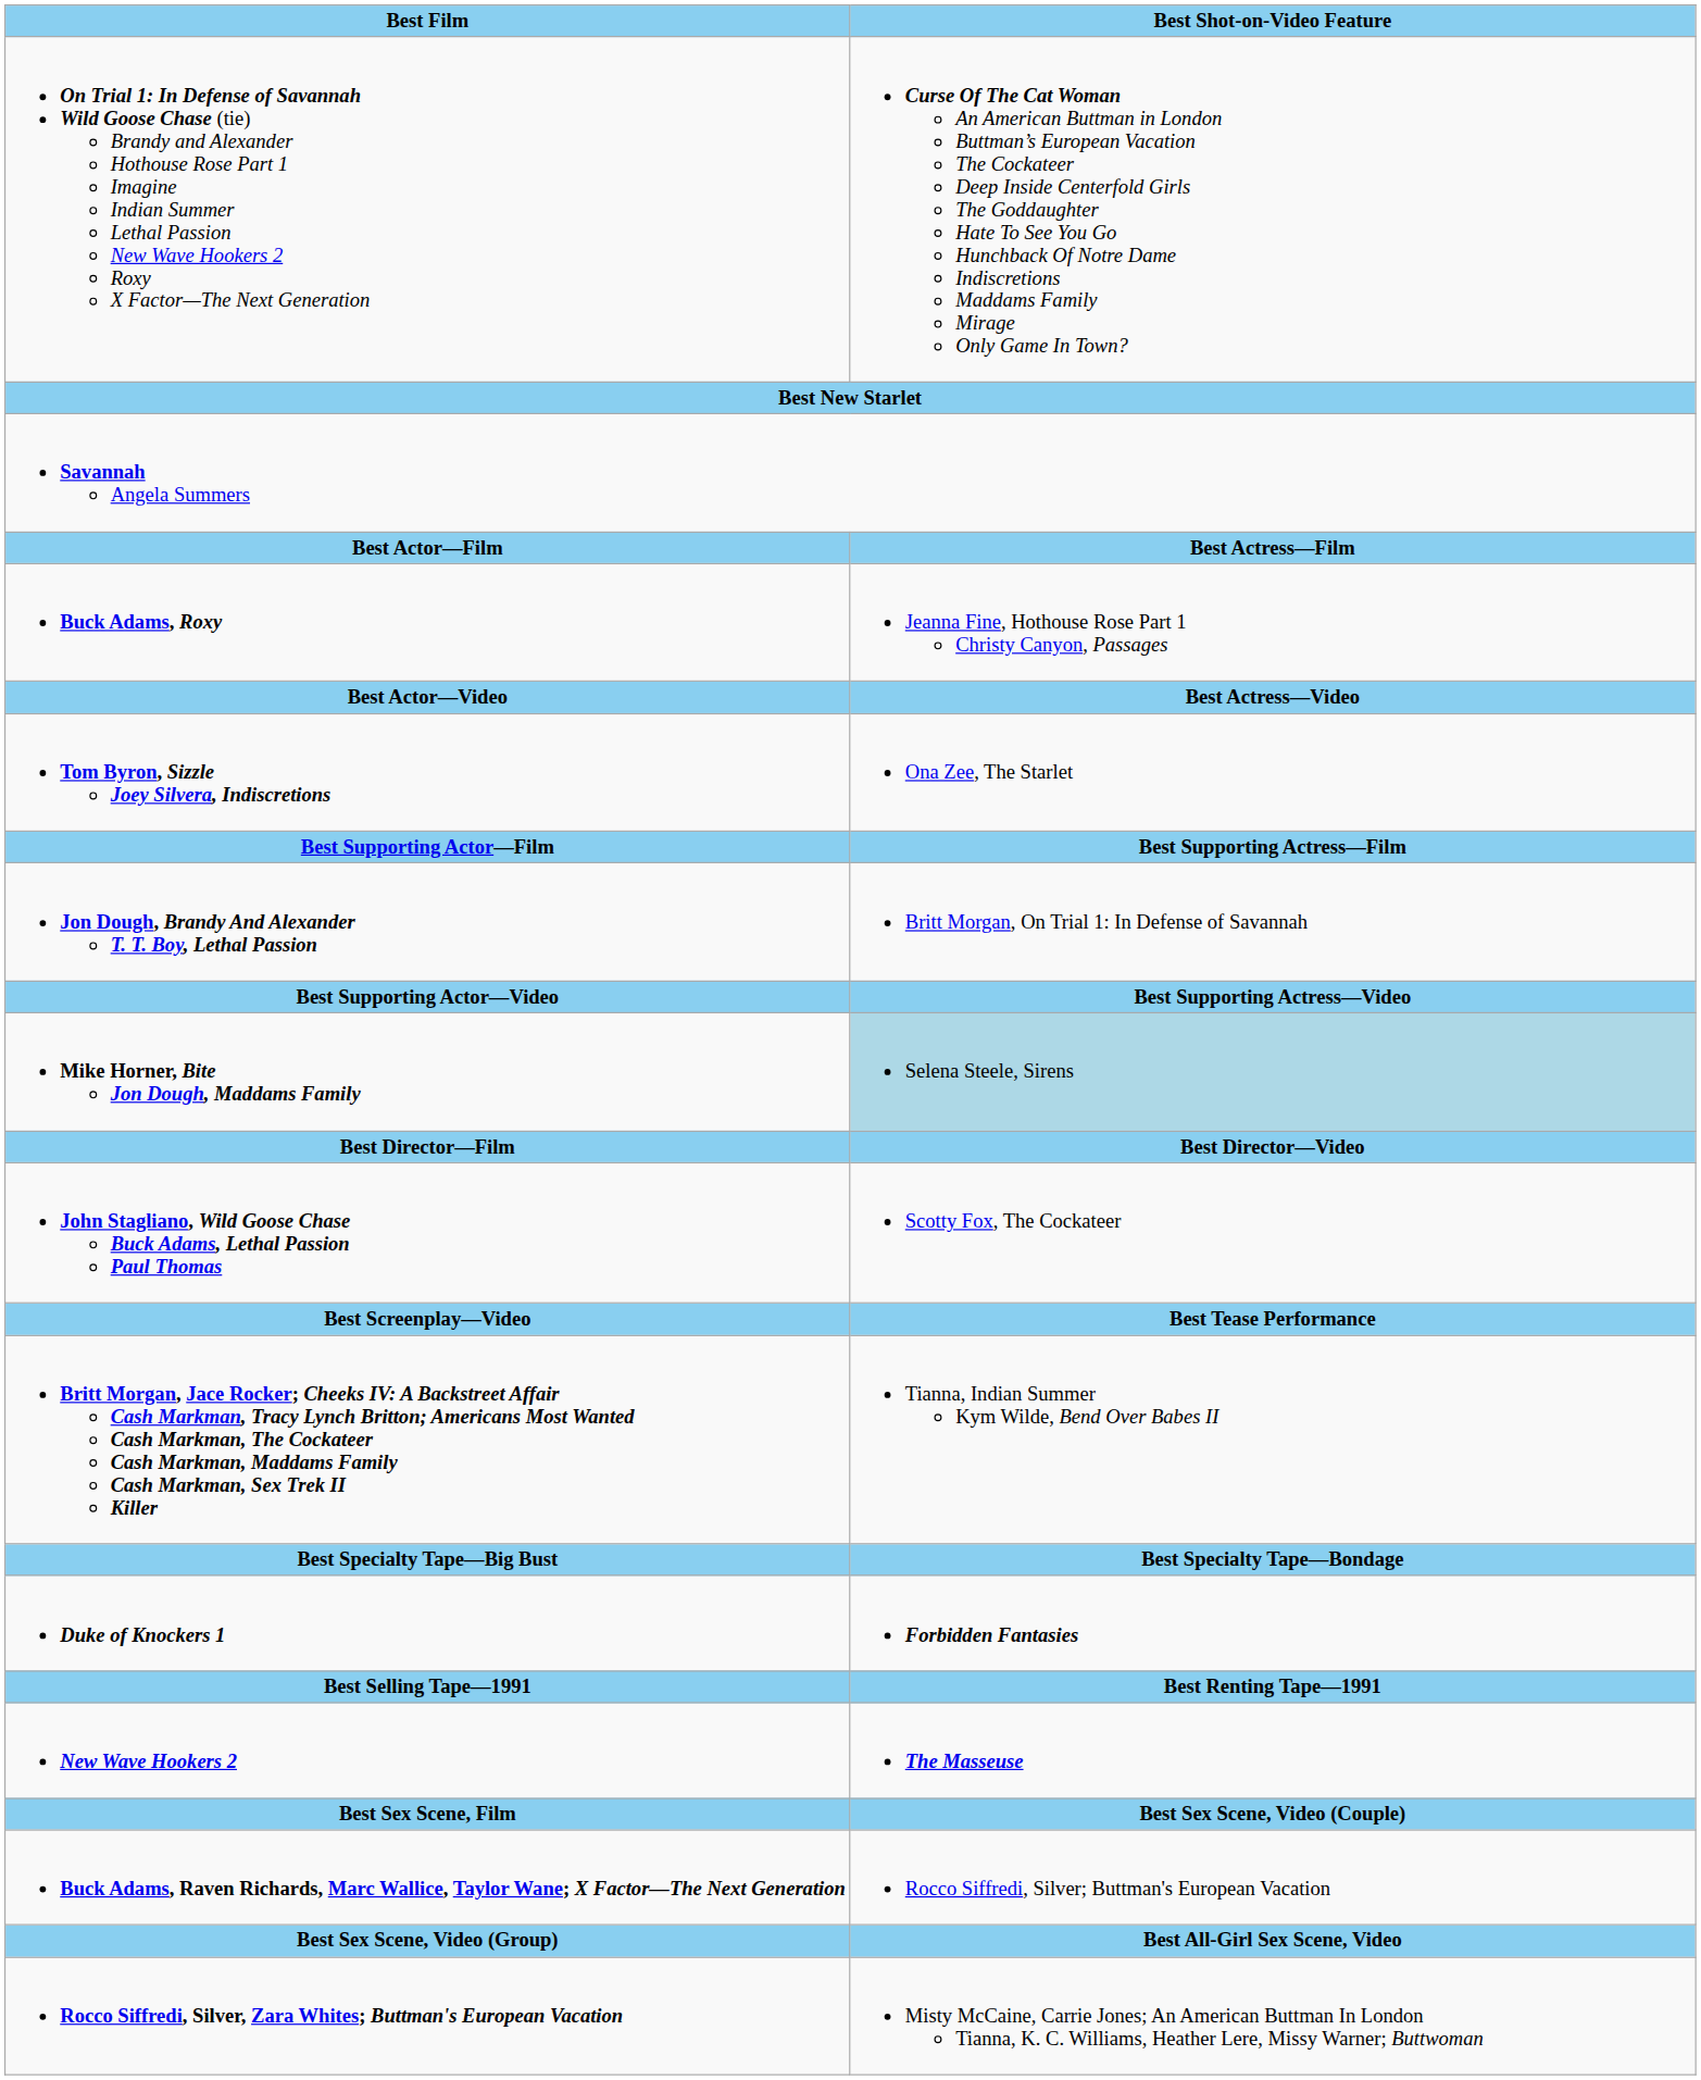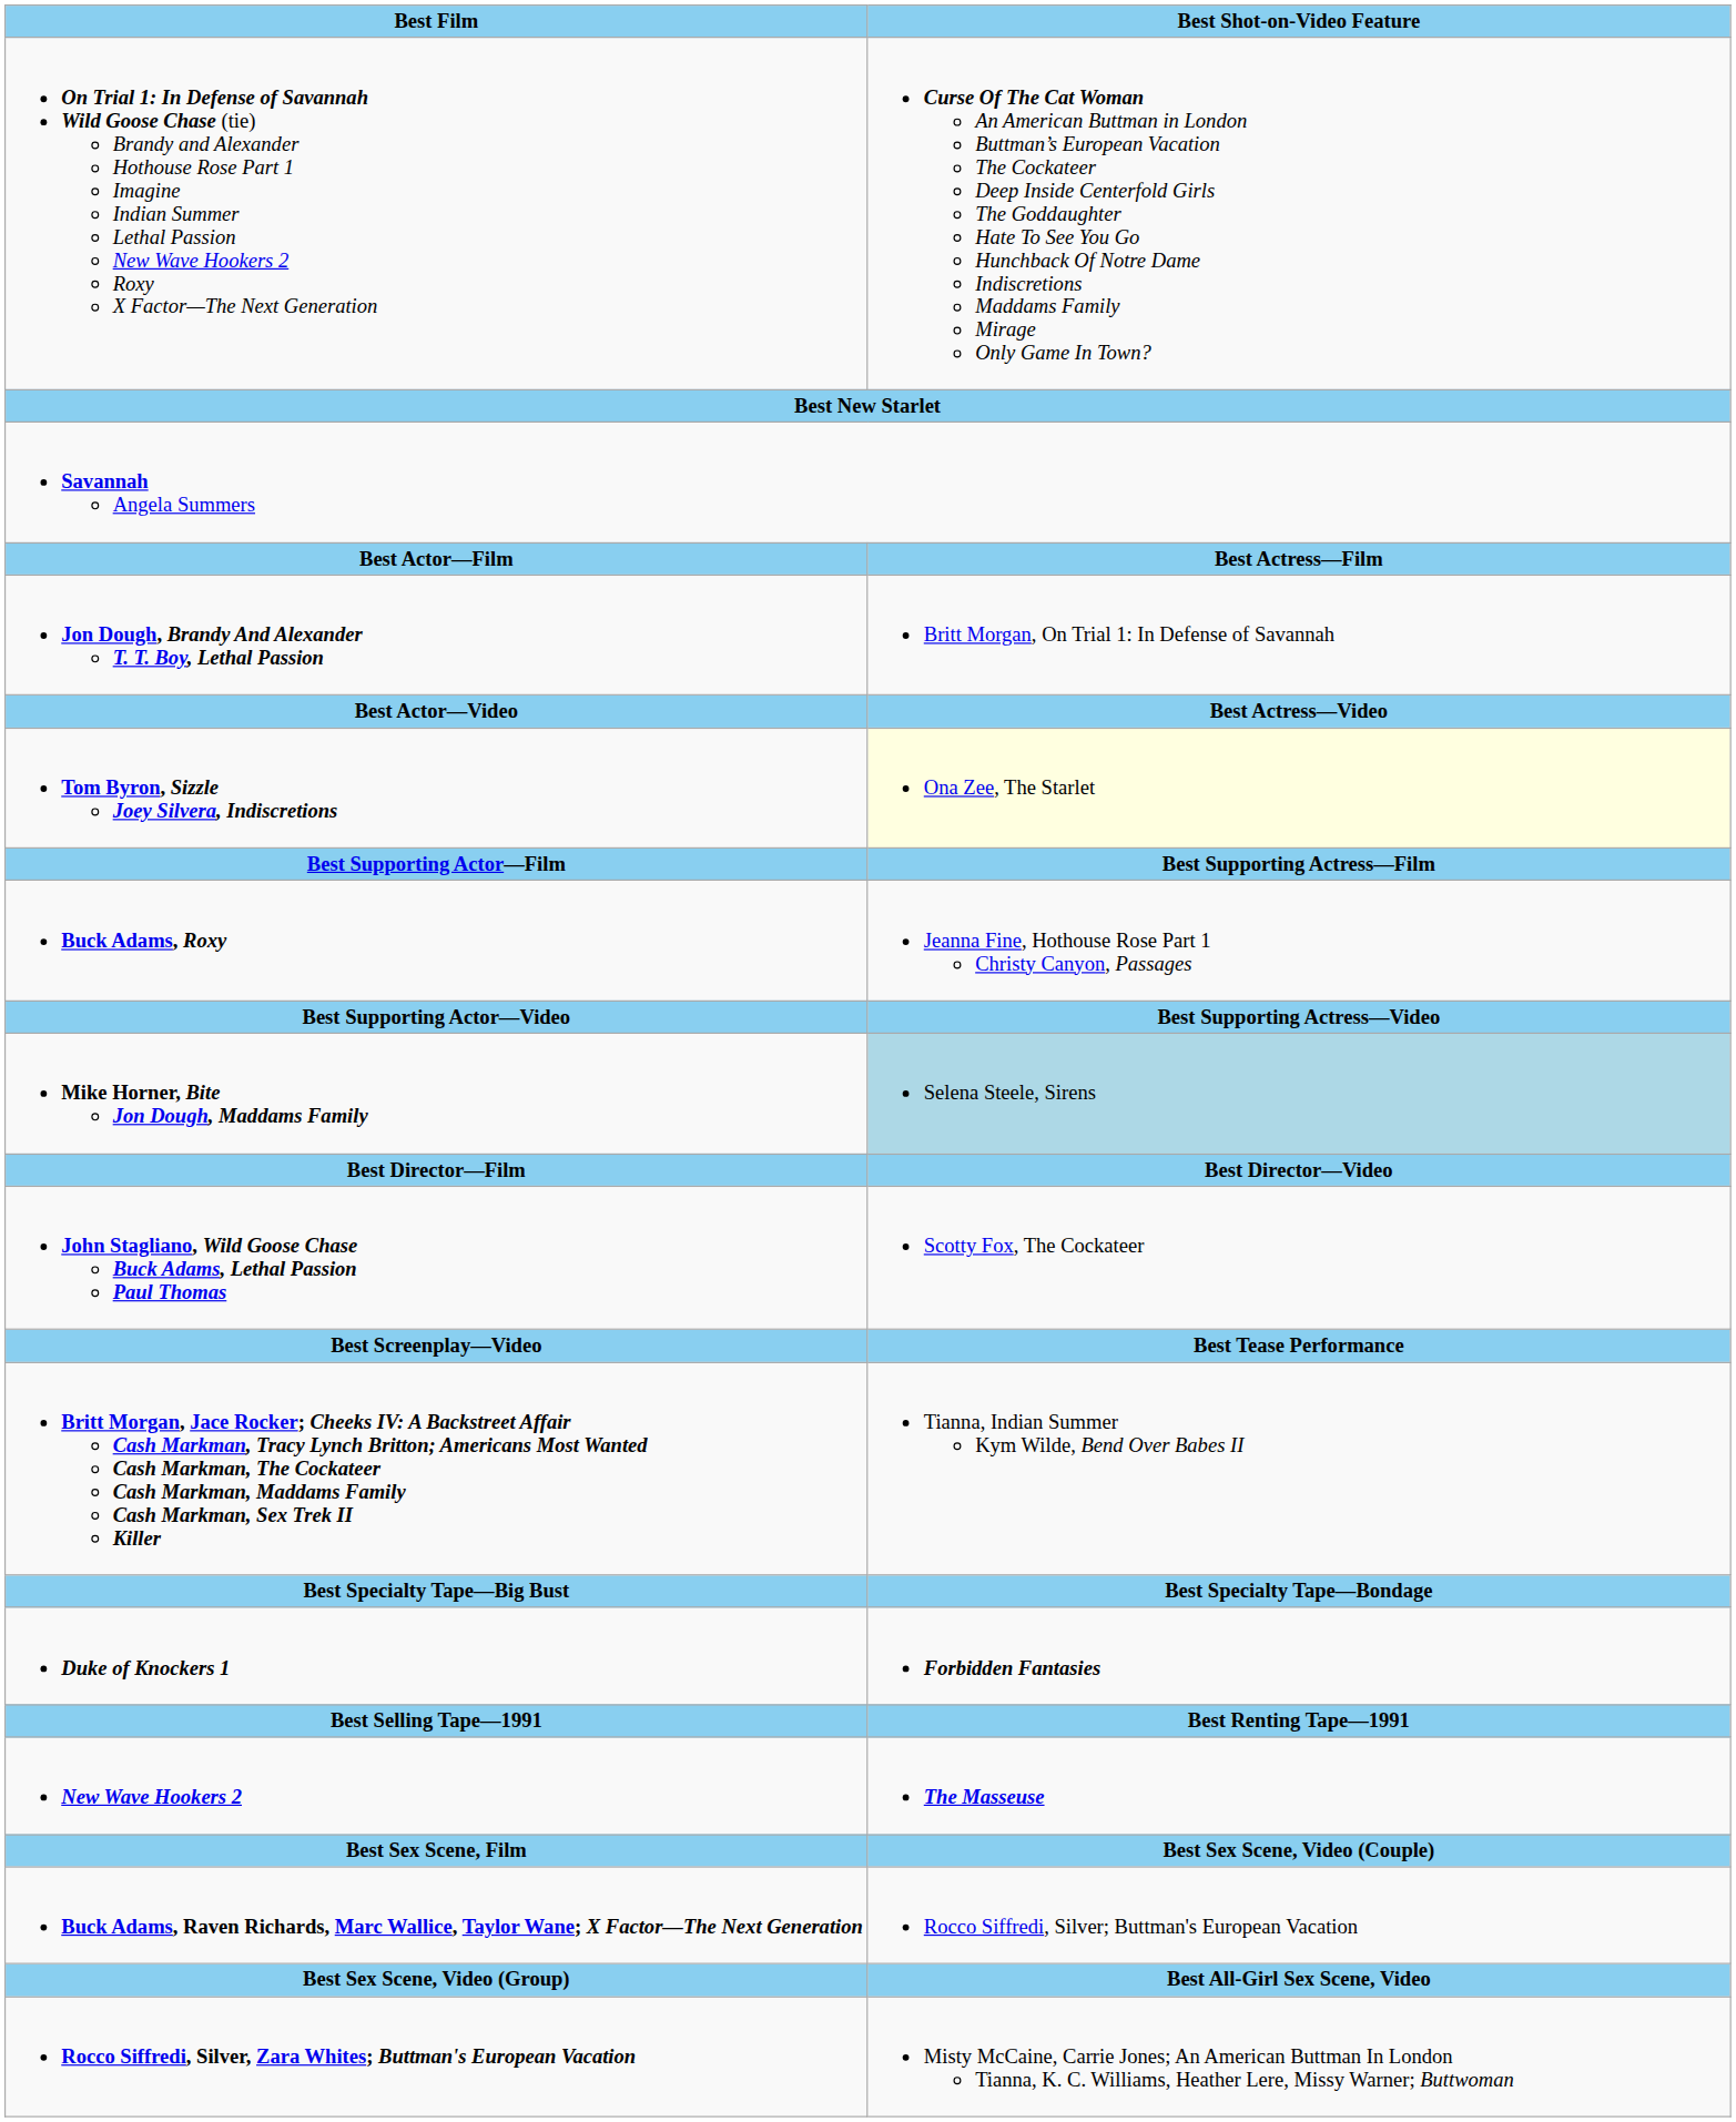 <table class=wikitable>
 <tr>
 <th style="background:#89cff0" width="50%">Best Film</th>
 <th style="background:#89cff0" width="50%">Best Shot-on-Video Feature</th>
 </tr>
 <tr>
 <td valign="top"><br><ul><li><strong><em>On Trial 1: In Defense of Savannah</em></strong></li><li><strong><em>Wild Goose Chase</em></strong> (tie)<ul><li><em>Brandy and Alexander</em></li><li><em>Hothouse Rose Part 1</em></li><li><em>Imagine</em></li><li><em>Indian Summer</em></li><li><em>Lethal Passion</em></li><li><em><a href='#'>New Wave Hookers 2</a></em></li><li><em>Roxy</em></li><li><em>X Factor—The Next Generation</em></li></ul></li></ul></td>
 <td valign="top"><br><ul><li><strong><em>Curse Of The Cat Woman</em></strong><ul><li><em>An American Buttman in London</em></li><li><em>Buttman’s European Vacation</em></li><li><em>The Cockateer</em></li><li><em>Deep Inside Centerfold Girls</em></li><li><em>The Goddaughter</em></li><li><em>Hate To See You Go</em></li><li><em>Hunchback Of Notre Dame</em></li><li><em>Indiscretions</em></li><li><em>Maddams Family</em></li><li><em>Mirage</em></li><li><em>Only Game In Town?</em></li></ul></li></ul></td>
 </tr>
 <tr>
 <th colspan="2" style="background:#89cff0">Best New Starlet</th>
 </tr>
 <tr>
 <td colspan="2" valign="top"><br><ul><li><strong><a href='#'>Savannah</a></strong><ul><li><a href='#'>Angela Summers</a></li></ul></li></ul></td>
 </tr>
 <tr>
 <th style="background:#89cff0" width="50%">Best Actor—Film</th>
 <th style="background:#89cff0" width="50%">Best Actress—Film</th>
 </tr>
 <tr>
-<td valign="top"><br><ul><li><strong><a href='#'>Buck Adams</a>, <em>Roxy<strong><em></li></ul></td>
-<td valign="top"><br><ul><li></strong><a href='#'>Jeanna Fine</a>, </em>Hothouse Rose Part 1</em></strong><ul><li><a href='#'>Christy Canyon</a>, <em>Passages</em></li></ul></li></ul></td>
+<td valign="top"><br><ul><li><strong><a href='#'>Jon Dough</a>, <em>Brandy And Alexander<strong><em><ul><li><a href='#'>T. T. Boy</a>, </em>Lethal Passion<em></li></ul></li></ul></td>
+<td valign="top"><br><ul><li></strong><a href='#'>Britt Morgan</a>, </em>On Trial 1: In Defense of Savannah</em></strong></li></ul></td>
 </tr>
 <tr>
 <th style="background:#89cff0" width="50%">Best Actor—Video</th>
 <th style="background:#89cff0" width="50%">Best Actress—Video</th>
 </tr>
 <tr>
 <td valign="top"><br><ul><li><strong><a href='#'>Tom Byron</a>, <em>Sizzle<strong><em><ul><li><a href='#'>Joey Silvera</a>, </em>Indiscretions<em></li></ul></li></ul></td>
-<td valign="top"><br><ul><li></strong><a href='#'>Ona Zee</a>, </em>The Starlet</em></strong></li></ul></td>
+<td valign="top" style="background: lightyellow;"><br><ul><li></strong><a href='#'>Ona Zee</a>, </em>The Starlet</em></strong></li></ul></td>
 </tr>
 <tr>
 <th style="background:#89cff0" width="50%"><a href='#'>Best Supporting Actor</a>—Film</th>
 <th style="background:#89cff0" width="50%">Best Supporting Actress—Film</th>
 </tr>
 <tr>
-<td valign="top"><br><ul><li><strong><a href='#'>Jon Dough</a>, <em>Brandy And Alexander<strong><em><ul><li><a href='#'>T. T. Boy</a>, </em>Lethal Passion<em></li></ul></li></ul></td>
-<td valign="top"><br><ul><li></strong><a href='#'>Britt Morgan</a>, </em>On Trial 1: In Defense of Savannah</em></strong></li></ul></td>
+<td valign="top"><br><ul><li><strong><a href='#'>Buck Adams</a>, <em>Roxy<strong><em></li></ul></td>
+<td valign="top"><br><ul><li></strong><a href='#'>Jeanna Fine</a>, </em>Hothouse Rose Part 1</em></strong><ul><li><a href='#'>Christy Canyon</a>, <em>Passages</em></li></ul></li></ul></td>
 </tr>
 <tr>
 <th style="background:#89cff0" width="50%">Best Supporting Actor—Video</th>
 <th style="background:#89cff0" width="50%">Best Supporting Actress—Video</th>
 </tr>
 <tr>
 <td valign="top"><br><ul><li><strong>Mike Horner, <em>Bite<strong><em><ul><li><a href='#'>Jon Dough</a>, </em>Maddams Family<em></li></ul></li></ul></td>
 <td valign="top" style="background: lightblue;"><br><ul><li></strong>Selena Steele, </em>Sirens</em></strong></li></ul></td>
 </tr>
 <tr>
 <th style="background:#89cff0" width="50%">Best Director—Film</th>
 <th style="background:#89cff0" width="50%">Best Director—Video</th>
 </tr>
 <tr>
 <td valign="top"><br><ul><li><strong><a href='#'>John Stagliano</a>, <em>Wild Goose Chase<strong><em><ul><li><a href='#'>Buck Adams</a>, </em>Lethal Passion<em></li><li><a href='#'>Paul Thomas</a></li></ul></li></ul></td>
 <td valign="top"><br><ul><li></strong><a href='#'>Scotty Fox</a>, </em>The Cockateer</em></strong></li></ul></td>
 </tr>
 <tr>
 <th style="background:#89cff0" width="50%">Best Screenplay—Video</th>
 <th style="background:#89cff0" width="50%">Best Tease Performance</th>
 </tr>
 <tr>
 <td valign="top"><br><ul><li><strong><a href='#'>Britt Morgan</a>, <a href='#'>Jace Rocker</a>; <em>Cheeks IV: A Backstreet Affair<strong><em><ul><li><a href='#'>Cash Markman</a>, Tracy Lynch Britton; </em>Americans Most Wanted<em></li><li>Cash Markman, </em>The Cockateer<em></li><li>Cash Markman, </em>Maddams Family<em></li><li>Cash Markman, </em>Sex Trek II<em></li><li></em>Killer<em></li></ul></li></ul></td>
 <td valign="top"><br><ul><li></strong>Tianna, </em>Indian Summer</em></strong><ul><li>Kym Wilde, <em>Bend Over Babes II</em></li></ul></li></ul></td>
 </tr>
 <tr>
 <th style="background:#89cff0" width="50%">Best Specialty Tape—Big Bust</th>
 <th style="background:#89cff0" width="50%">Best Specialty Tape—Bondage</th>
 </tr>
 <tr>
 <td valign="top"><br><ul><li><strong><em>Duke of Knockers 1</em></strong></li></ul></td>
 <td valign="top"><br><ul><li><strong><em>Forbidden Fantasies</em></strong></li></ul></td>
 </tr>
 <tr>
 <th style="background:#89cff0" width="50%">Best Selling Tape—1991</th>
 <th style="background:#89cff0" width="50%">Best Renting Tape—1991</th>
 </tr>
 <tr>
 <td valign="top"><br><ul><li><strong><em><a href='#'>New Wave Hookers 2</a></em></strong></li></ul></td>
 <td valign="top"><br><ul><li><strong><em><a href='#'>The Masseuse</a></em></strong></li></ul></td>
 </tr>
 <tr>
 <th style="background:#89cff0" width="50%">Best Sex Scene, Film</th>
 <th style="background:#89cff0" width="50%">Best Sex Scene, Video (Couple)</th>
 </tr>
 <tr>
 <td valign="top"><br><ul><li><strong><a href='#'>Buck Adams</a>, Raven Richards, <a href='#'>Marc Wallice</a>, <a href='#'>Taylor Wane</a>; <em>X Factor—The Next Generation<strong><em>  </li></ul></td>
 <td valign="top"><br><ul><li></strong><a href='#'>Rocco Siffredi</a>, Silver; </em>Buttman's European Vacation</em></strong></li></ul></td>
 </tr>
 <tr>
 <th style="background:#89cff0" width="50%">Best Sex Scene, Video (Group)</th>
 <th style="background:#89cff0" width="50%">Best All-Girl Sex Scene, Video</th>
 </tr>
 <tr>
 <td valign="top"><br><ul><li><strong><a href='#'>Rocco Siffredi</a>, Silver, <a href='#'>Zara Whites</a>; <em>Buttman's European Vacation<strong><em></li></ul></td>
 <td valign="top"><br><ul><li></strong>Misty McCaine, Carrie Jones; </em>An American Buttman In London</em></strong><ul><li>Tianna, K. C. Williams, Heather Lere, Missy Warner; <em>Buttwoman</em></li></ul></li></ul></td>
 </tr>
 </table>
